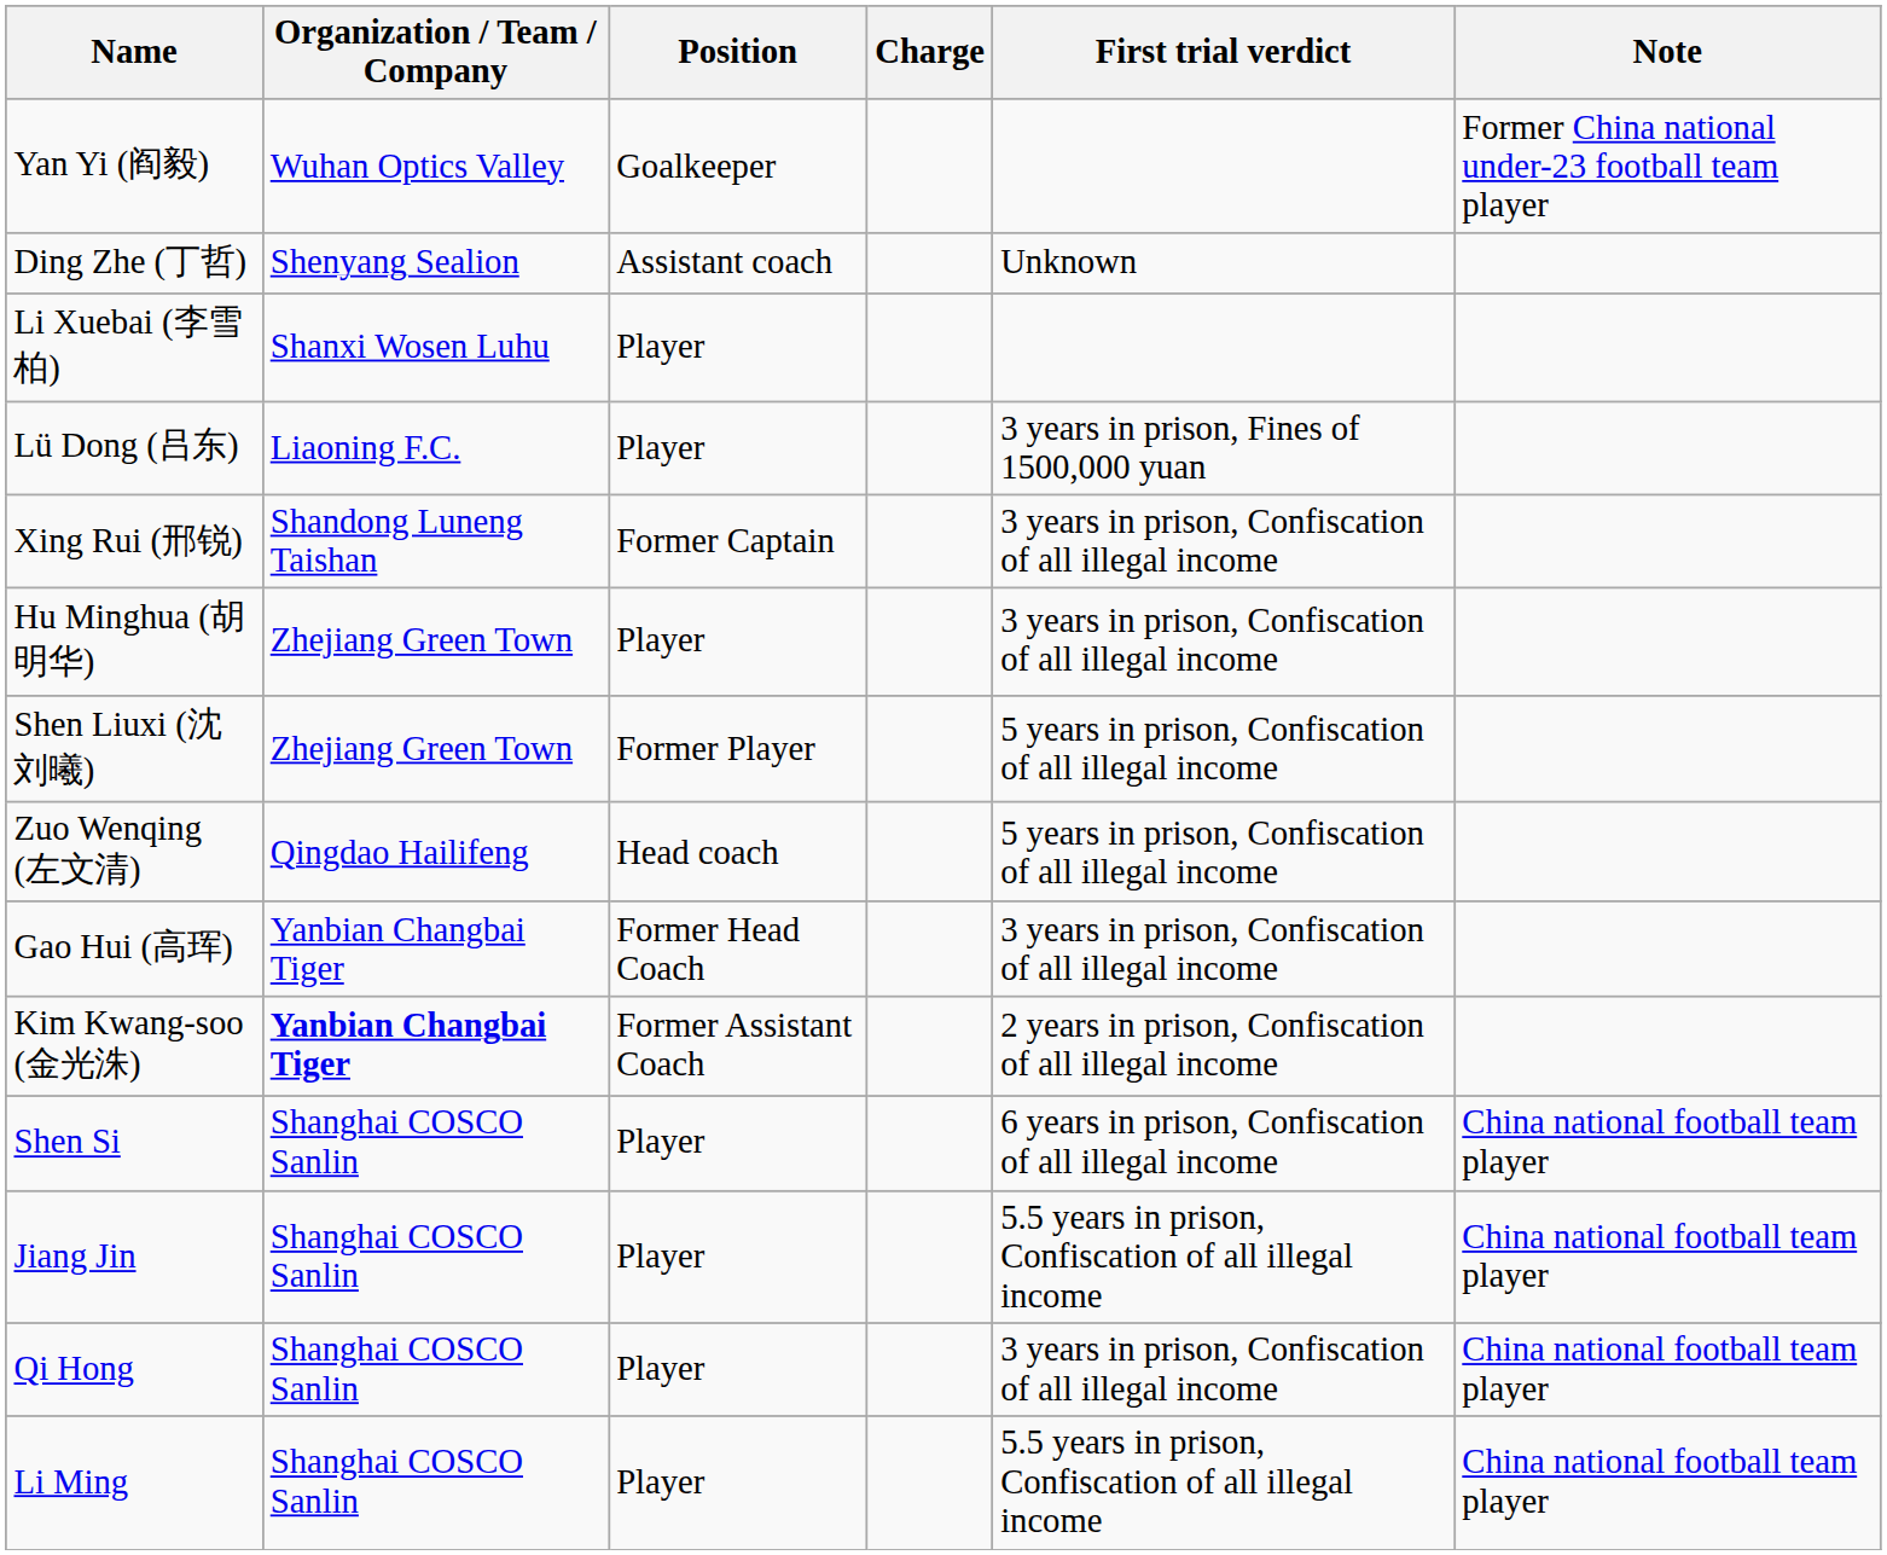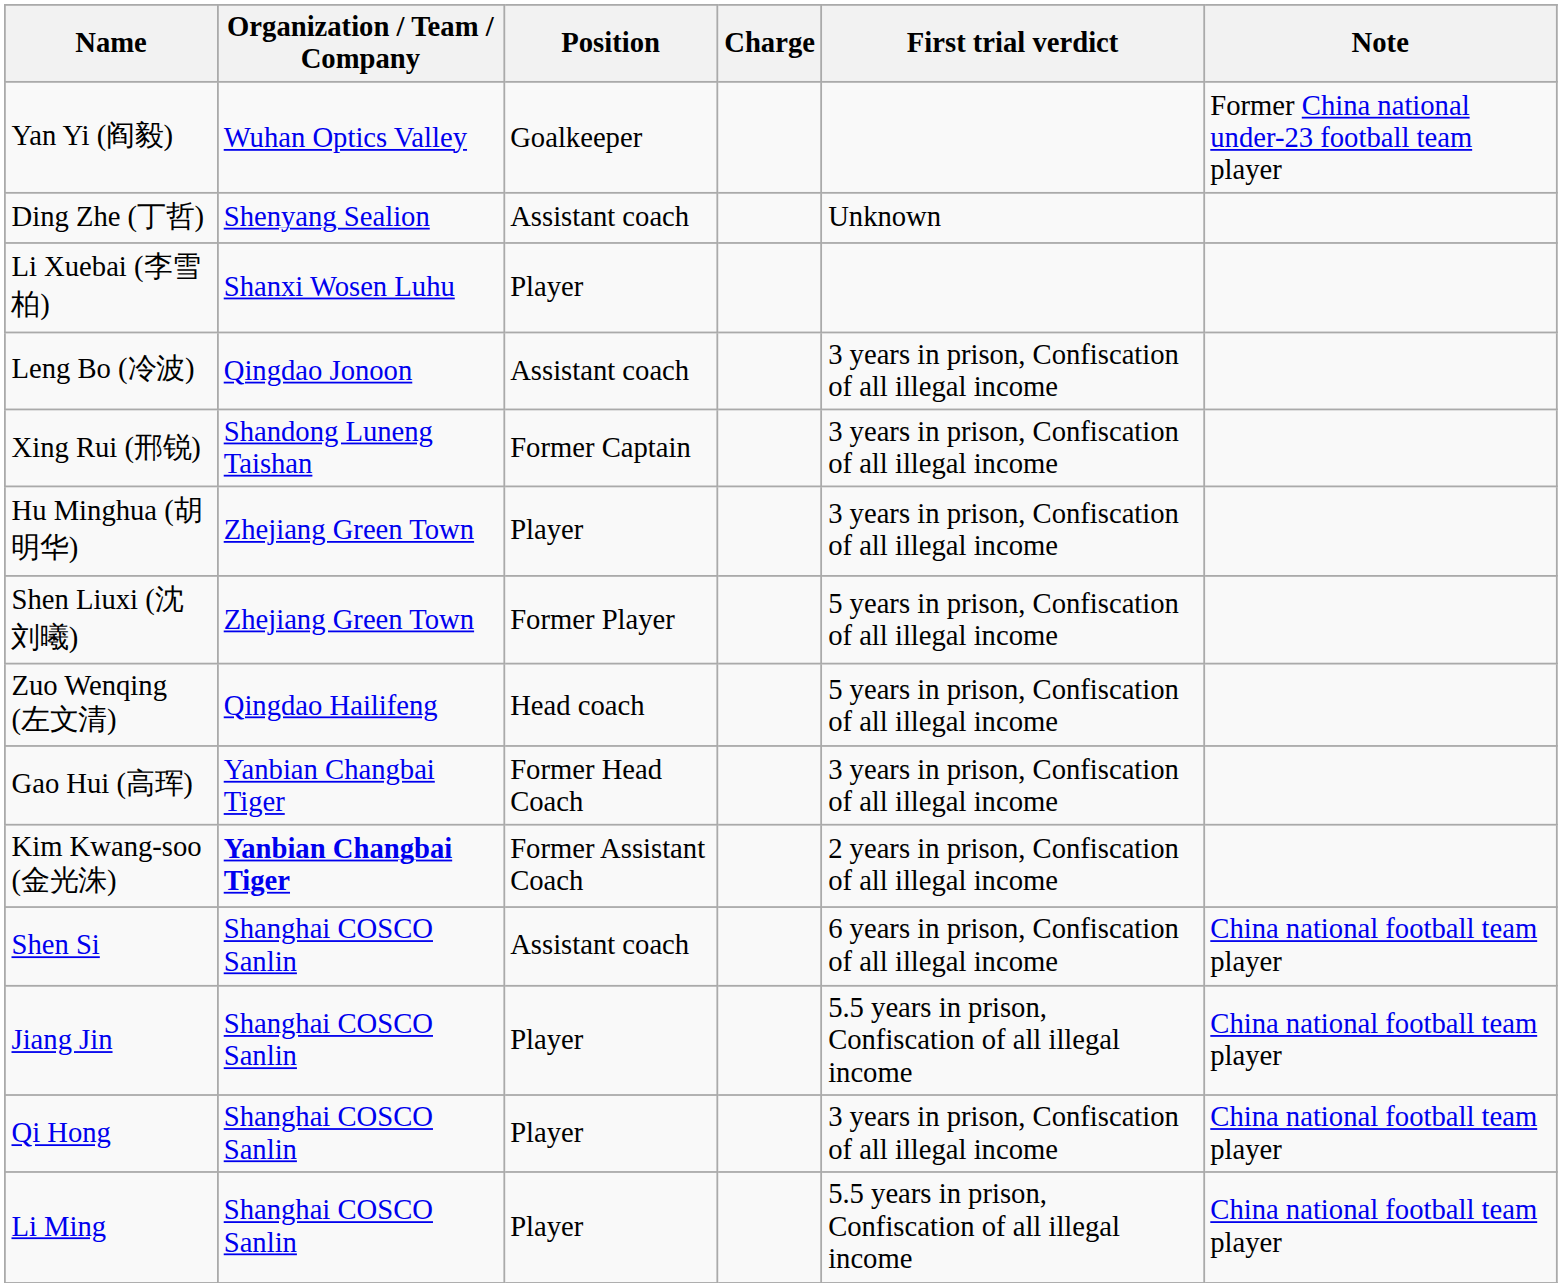 <table class="wikitable sortable">
 <tr>
 <th>Name</th>
 <th>Organization / Team / Company</th>
 <th>Position</th>
 <th>Charge</th>
 <th>First trial verdict</th>
 <th>Note</th>
 </tr>
 <tr>
 <td>Yan Yi (阎毅)</td>
 <td><a href='#'>Wuhan Optics Valley</a></td>
 <td>Goalkeeper</td>
 <td></td>
 <td></td>
 <td>Former <a href='#'>China national under-23 football team</a> player</td>
 </tr>
 <tr>
 <td>Ding Zhe (丁哲)</td>
 <td><a href='#'>Shenyang Sealion</a></td>
 <td>Assistant coach</td>
 <td></td>
 <td>Unknown</td>
 <td></td>
 </tr>
 <tr>
 <td>Li Xuebai (李雪柏)</td>
 <td><a href='#'>Shanxi Wosen Luhu</a></td>
 <td>Player</td>
 <td></td>
 <td></td>
 <td></td>
 </tr>
 <tr>
-<td>Lü Dong (吕东)</td>
-<td><a href='#'>Liaoning F.C.</a></td>
-<td>Player</td>
+<td>Leng Bo (冷波)</td>
+<td><a href='#'>Qingdao Jonoon</a></td>
+<td>Assistant coach</td>
 <td></td>
-<td>3 years in prison, Fines of 1500,000 yuan</td>
+<td>3 years in prison, Confiscation of all illegal income</td>
 <td></td>
 </tr>
 <tr>
 <td>Xing Rui (邢锐)</td>
 <td><a href='#'>Shandong Luneng Taishan</a></td>
 <td>Former Captain</td>
 <td></td>
 <td>3 years in prison, Confiscation of all illegal income</td>
 <td></td>
 </tr>
 <tr>
 <td>Hu Minghua (胡明华)</td>
 <td><a href='#'>Zhejiang Green Town</a></td>
 <td>Player</td>
 <td></td>
 <td>3 years in prison, Confiscation of all illegal income</td>
 <td></td>
 </tr>
 <tr>
 <td>Shen Liuxi (沈刘曦)</td>
 <td><a href='#'>Zhejiang Green Town</a></td>
 <td>Former Player</td>
 <td></td>
 <td>5 years in prison, Confiscation of all illegal income</td>
 <td></td>
 </tr>
 <tr>
 <td>Zuo Wenqing (左文清)</td>
 <td><a href='#'>Qingdao Hailifeng</a></td>
 <td>Head coach</td>
 <td></td>
 <td>5 years in prison, Confiscation of all illegal income</td>
 <td></td>
 </tr>
 <tr>
 <td>Gao Hui (高珲)</td>
 <td><a href='#'>Yanbian Changbai Tiger</a></td>
 <td>Former Head Coach</td>
 <td></td>
 <td>3 years in prison, Confiscation of all illegal income</td>
 <td></td>
 </tr>
 <tr>
 <td>Kim Kwang-soo (金光洙)</td>
 <td><strong><a href='#'>Yanbian Changbai Tiger</a></strong></td>
 <td>Former Assistant Coach</td>
 <td></td>
 <td>2 years in prison, Confiscation of all illegal income</td>
 <td></td>
 </tr>
 <tr>
 <td><a href='#'>Shen Si</a></td>
 <td><a href='#'>Shanghai COSCO Sanlin</a></td>
-<td>Player</td>
+<td>Assistant coach</td>
 <td></td>
 <td>6 years in prison, Confiscation of all illegal income</td>
 <td><a href='#'>China national football team</a> player</td>
 </tr>
 <tr>
 <td><a href='#'>Jiang Jin</a></td>
 <td><a href='#'>Shanghai COSCO Sanlin</a></td>
 <td>Player</td>
 <td></td>
 <td>5.5 years in prison, Confiscation of all illegal income</td>
 <td><a href='#'>China national football team</a> player</td>
 </tr>
 <tr>
 <td><a href='#'>Qi Hong</a></td>
 <td><a href='#'>Shanghai COSCO Sanlin</a></td>
 <td>Player</td>
 <td></td>
 <td>3 years in prison, Confiscation of all illegal income</td>
 <td><a href='#'>China national football team</a> player</td>
 </tr>
 <tr>
 <td><a href='#'>Li Ming</a></td>
 <td><a href='#'>Shanghai COSCO Sanlin</a></td>
 <td>Player</td>
 <td></td>
 <td>5.5 years in prison, Confiscation of all illegal income</td>
 <td><a href='#'>China national football team</a> player</td>
 </tr>
 </table>
